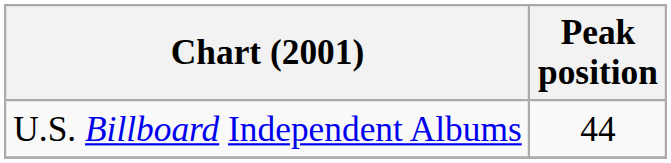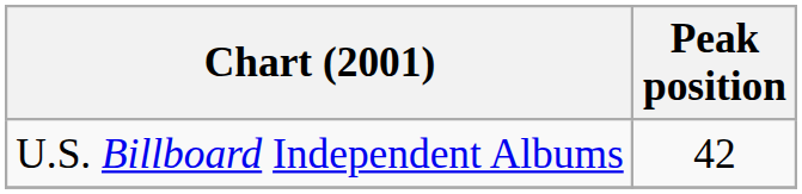 <table class="wikitable sortable">
 <tr>
 <th align="left">Chart (2001)</th>
 <th align="left">Peak<br>position</th>
 </tr>
 <tr>
 <td align="left">U.S. <em><a href='#'>Billboard</a></em> <a href='#'>Independent Albums</a></td>
-<td align="center">44</td>
+<td align="center">42</td>
 </tr>
 <tr>
 </tr>
 </table>
